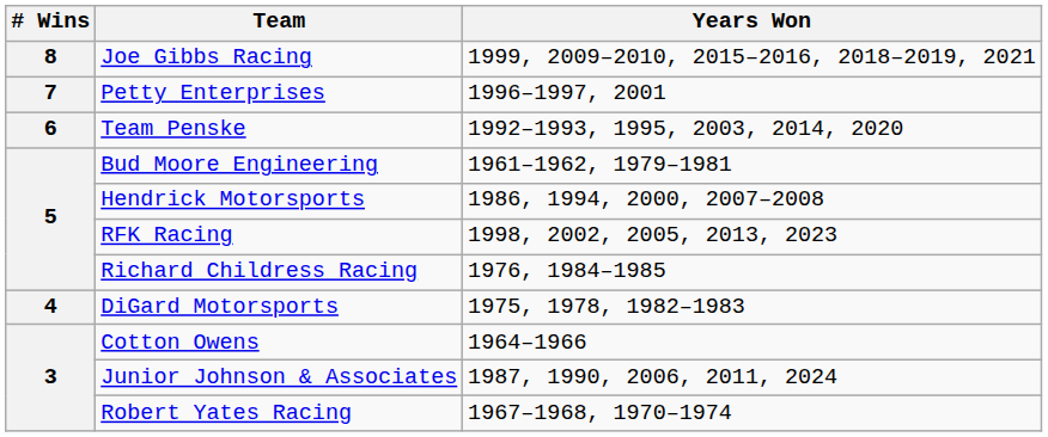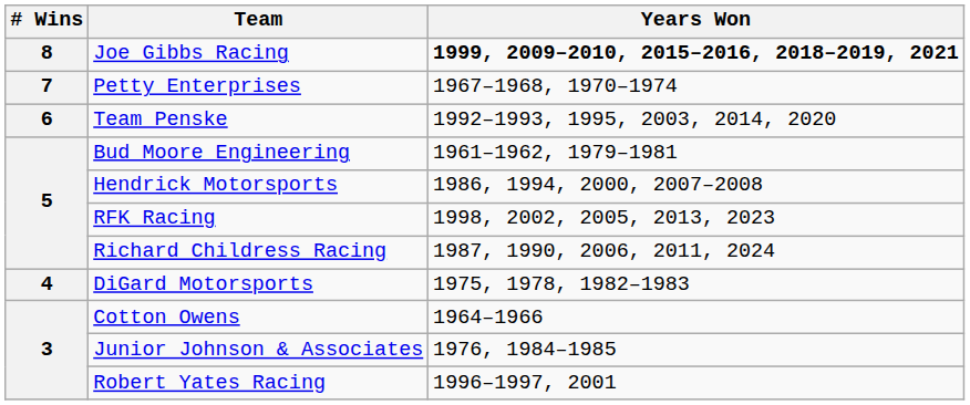 <table class="wikitable" style="font-size: 95%;">
 <tr>
 <th># Wins</th>
 <th>Team</th>
 <th>Years Won</th>
 </tr>
 <tr>
 <th>8</th>
 <td><a href='#'>Joe Gibbs Racing</a></td>
-<td>1999, 2009–2010, 2015–2016, 2018–2019, 2021</td>
+<td><strong>1999, 2009–2010, 2015–2016, 2018–2019, 2021</strong></td>
 </tr>
 <tr>
 <th>7</th>
 <td><a href='#'>Petty Enterprises</a></td>
-<td>1996–1997, 2001</td>
+<td>1967–1968, 1970–1974</td>
 </tr>
 <tr>
 <th>6</th>
 <td><a href='#'>Team Penske</a></td>
 <td>1992–1993, 1995, 2003, 2014, 2020</td>
 </tr>
 <tr>
 <th rowspan="4">5</th>
 <td><a href='#'>Bud Moore Engineering</a></td>
 <td>1961–1962, 1979–1981</td>
 </tr>
 <tr>
 <td><a href='#'>Hendrick Motorsports</a></td>
 <td>1986, 1994, 2000, 2007–2008</td>
 </tr>
 <tr>
 <td><a href='#'>RFK Racing</a></td>
 <td>1998, 2002, 2005, 2013, 2023</td>
 </tr>
 <tr>
 <td><a href='#'>Richard Childress Racing</a></td>
-<td>1976, 1984–1985</td>
+<td>1987, 1990, 2006, 2011, 2024</td>
 </tr>
 <tr>
 <th>4</th>
 <td><a href='#'>DiGard Motorsports</a></td>
 <td>1975, 1978, 1982–1983</td>
 </tr>
 <tr>
 <th rowspan="3">3</th>
 <td><a href='#'>Cotton Owens</a></td>
 <td>1964–1966</td>
 </tr>
 <tr>
 <td><a href='#'>Junior Johnson & Associates</a></td>
-<td>1987, 1990, 2006, 2011, 2024</td>
+<td>1976, 1984–1985</td>
 </tr>
 <tr>
 <td><a href='#'>Robert Yates Racing</a></td>
-<td>1967–1968, 1970–1974</td>
+<td>1996–1997, 2001</td>
 </tr>
 </table>
